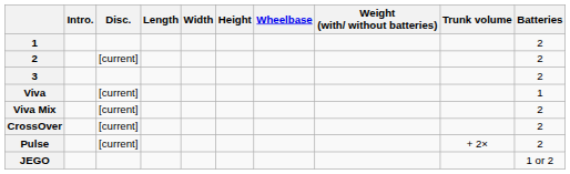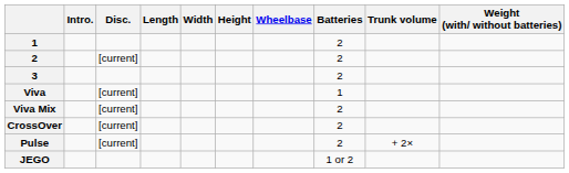 <table class="wikitable sortable" style="font-size:90%;text-align:center;">
 <tr>
 <th></th>
 <th>Intro.</th>
 <th>Disc.</th>
 <th>Length</th>
 <th>Width</th>
 <th>Height</th>
 <th><a href='#'>Wheelbase</a></th>
+<th>Batteries</th>
+<th>Trunk volume</th>
 <th>Weight<br>(with/ without batteries)</th>
-<th>Trunk volume</th>
-<th>Batteries</th>
 </tr>
 <tr>
 <th>1</th>
 <td></td>
 <td></td>
 <td></td>
 <td></td>
 <td></td>
 <td></td>
+<td>2</td>
 <td></td>
 <td></td>
-<td>2</td>
 </tr>
 <tr>
 <th>2</th>
 <td></td>
 <td>[current]</td>
 <td></td>
 <td></td>
 <td></td>
 <td></td>
+<td>2</td>
 <td></td>
 <td></td>
-<td>2</td>
 </tr>
 <tr>
 <th>3</th>
 <td></td>
 <td></td>
 <td></td>
 <td></td>
 <td></td>
 <td></td>
+<td>2</td>
 <td></td>
 <td></td>
-<td>2</td>
 </tr>
 <tr>
 <th>Viva</th>
 <td></td>
 <td>[current]</td>
 <td></td>
 <td></td>
 <td></td>
 <td></td>
+<td>1</td>
 <td></td>
 <td></td>
-<td>1</td>
 </tr>
 <tr>
 <th>Viva Mix</th>
 <td></td>
 <td>[current]</td>
 <td></td>
 <td></td>
 <td></td>
 <td></td>
+<td>2</td>
 <td></td>
 <td></td>
-<td>2</td>
 </tr>
 <tr>
 <th>CrossOver</th>
 <td></td>
 <td>[current]</td>
 <td></td>
 <td></td>
 <td></td>
 <td></td>
+<td>2</td>
 <td></td>
 <td></td>
-<td>2</td>
 </tr>
 <tr>
 <th>Pulse</th>
 <td></td>
 <td>[current]</td>
 <td></td>
 <td></td>
 <td></td>
 <td></td>
+<td>2</td>
+<td> + 2×</td>
 <td></td>
-<td> + 2×</td>
-<td>2</td>
 </tr>
 <tr>
 <th>JEGO</th>
 <td></td>
 <td></td>
 <td></td>
 <td></td>
 <td></td>
 <td></td>
+<td>1 or 2</td>
 <td></td>
 <td></td>
-<td>1 or 2</td>
 </tr>
 </table>
